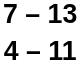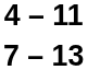 <table style="text-align:center">
 <tr>
 <th width=200></th>
 <th width=100></th>
 <th width=200></th>
 </tr>
 <tr>
 <td align=right></td>
-<td><strong>7 – 13</strong></td>
+<td><strong>4 – 11</strong></td>
 <td align=left></td>
 </tr>
 <tr>
 <td align=right></td>
-<td><strong>4 – 11</strong></td>
+<td><strong>7 – 13</strong></td>
 <td align=left></td>
 </tr>
 </table>
